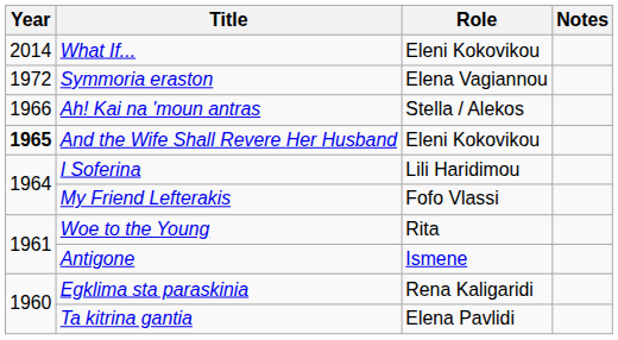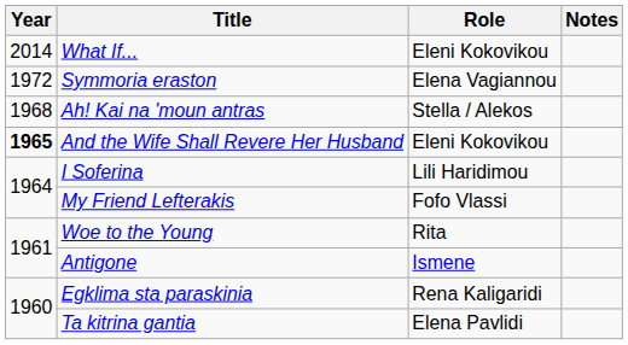 <table class="wikitable sortable">
 <tr>
 <th>Year</th>
 <th>Title</th>
 <th>Role</th>
 <th class="unsortable">Notes</th>
 </tr>
 <tr>
 <td>2014</td>
 <td><em><a href='#'>What If...</a></em></td>
 <td>Eleni Kokovikou</td>
 <td></td>
 </tr>
 <tr>
 <td>1972</td>
 <td><em><a href='#'>Symmoria eraston</a></em></td>
 <td>Elena Vagiannou</td>
 <td></td>
 </tr>
 <tr>
-<td>1966</td>
+<td>1968</td>
 <td><em><a href='#'>Ah! Kai na 'moun antras</a></em></td>
 <td>Stella / Alekos</td>
 <td></td>
 </tr>
 <tr>
 <td><strong>1965</strong></td>
 <td><em><a href='#'>And the Wife Shall Revere Her Husband</a></em></td>
 <td>Eleni Kokovikou</td>
 <td></td>
 </tr>
 <tr>
 <td rowspan="2">1964</td>
 <td><em><a href='#'>I Soferina</a></em></td>
 <td>Lili Haridimou</td>
 <td></td>
 </tr>
 <tr>
 <td><em><a href='#'>My Friend Lefterakis</a></em></td>
 <td>Fofo Vlassi</td>
 <td></td>
 </tr>
 <tr>
 <td rowspan="2">1961</td>
 <td><em><a href='#'>Woe to the Young</a></em></td>
 <td>Rita</td>
 <td></td>
 </tr>
 <tr>
 <td><em><a href='#'>Antigone</a></em></td>
 <td><a href='#'>Ismene</a></td>
 <td></td>
 </tr>
 <tr>
 <td rowspan="2">1960</td>
 <td><em><a href='#'>Egklima sta paraskinia</a></em></td>
 <td>Rena Kaligaridi</td>
 <td></td>
 </tr>
 <tr>
 <td><em><a href='#'>Ta kitrina gantia</a></em></td>
 <td>Elena Pavlidi</td>
 </tr>
 </table>
